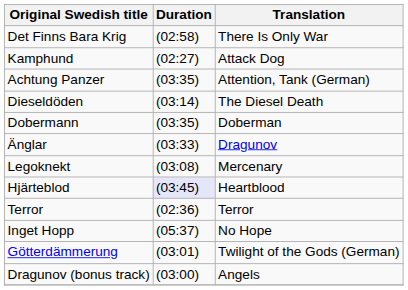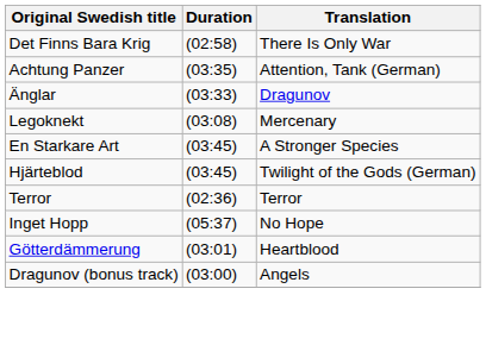 <table class="wikitable">
 <tr>
 <th>Original Swedish title</th>
 <th>Duration</th>
 <th>Translation</th>
 </tr>
 <tr>
 <td>Det Finns Bara Krig</td>
 <td>(02:58)</td>
 <td>There Is Only War</td>
 </tr>
 <tr>
-<td>Kamphund</td>
-<td>(02:27)</td>
-<td>Attack Dog</td>
-</tr>
-<tr>
 <td>Achtung Panzer</td>
 <td>(03:35)</td>
 <td>Attention, Tank (German)</td>
-</tr>
-<tr>
-<td>Dieseldöden</td>
-<td>(03:14)</td>
-<td>The Diesel Death</td>
-</tr>
-<tr>
-<td>Dobermann</td>
-<td>(03:35)</td>
-<td>Doberman</td>
 </tr>
 <tr>
 <td>Änglar</td>
 <td>(03:33)</td>
 <td><a href='#'>Dragunov</a></td>
 </tr>
 <tr>
 <td>Legoknekt</td>
 <td>(03:08)</td>
 <td>Mercenary</td>
 </tr>
 <tr>
+<td>En Starkare Art</td>
+<td>(03:45)</td>
+<td>A Stronger Species</td>
+</tr>
+<tr>
 <td>Hjärteblod</td>
-<td style="background: lavender;">(03:45)</td>
-<td>Heartblood</td>
+<td>(03:45)</td>
+<td>Twilight of the Gods (German)</td>
 </tr>
 <tr>
 <td>Terror</td>
 <td>(02:36)</td>
 <td>Terror</td>
 </tr>
 <tr>
 <td>Inget Hopp</td>
 <td>(05:37)</td>
 <td>No Hope</td>
 </tr>
 <tr>
 <td><a href='#'>Götterdämmerung</a></td>
 <td>(03:01)</td>
-<td>Twilight of the Gods (German)</td>
+<td>Heartblood</td>
 </tr>
 <tr>
 <td>Dragunov (bonus track)</td>
 <td>(03:00)</td>
 <td>Angels</td>
 </tr>
 <tr>
 </tr>
 </table>
